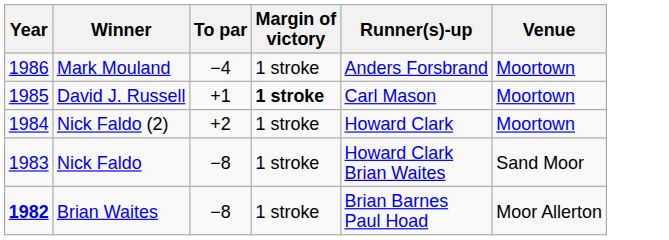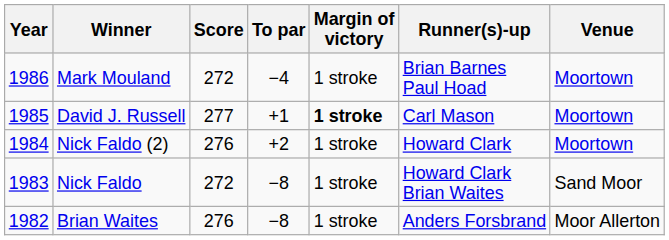 <table class="wikitable" style="font-size:95%">
 <tr>
 <th>Year</th>
 <th>Winner</th>
+<th>Score</th>
 <th>To par</th>
 <th>Margin of<br>victory</th>
 <th>Runner(s)-up</th>
 <th>Venue</th>
 </tr>
 <tr>
 <td><a href='#'>1986</a></td>
 <td> <a href='#'>Mark Mouland</a></td>
+<td align=center>272</td>
 <td align=center>−4</td>
 <td>1 stroke</td>
-<td> <a href='#'>Anders Forsbrand</a></td>
+<td> <a href='#'>Brian Barnes</a><br> <a href='#'>Paul Hoad</a></td>
 <td><a href='#'>Moortown</a></td>
 </tr>
 <tr>
 <td><a href='#'>1985</a></td>
 <td> <a href='#'>David J. Russell</a></td>
+<td align=center>277</td>
 <td align=center>+1</td>
 <td><strong>1 stroke</strong></td>
 <td> <a href='#'>Carl Mason</a></td>
 <td><a href='#'>Moortown</a></td>
 </tr>
 <tr>
 <td><a href='#'>1984</a></td>
 <td> <a href='#'>Nick Faldo</a> (2)</td>
+<td align=center>276</td>
 <td align=center>+2</td>
 <td>1 stroke</td>
 <td> <a href='#'>Howard Clark</a></td>
 <td><a href='#'>Moortown</a></td>
 </tr>
 <tr>
 <td><a href='#'>1983</a></td>
 <td> <a href='#'>Nick Faldo</a></td>
+<td align=center>272</td>
 <td align=center>−8</td>
 <td>1 stroke</td>
 <td> <a href='#'>Howard Clark</a><br> <a href='#'>Brian Waites</a></td>
 <td>Sand Moor</td>
 </tr>
 <tr>
-<td><strong><a href='#'>1982</a></strong></td>
+<td><a href='#'>1982</a></td>
 <td> <a href='#'>Brian Waites</a></td>
+<td align=center>276</td>
 <td align=center>−8</td>
 <td>1 stroke</td>
-<td> <a href='#'>Brian Barnes</a><br> <a href='#'>Paul Hoad</a></td>
+<td> <a href='#'>Anders Forsbrand</a></td>
 <td>Moor Allerton</td>
 </tr>
 </table>
